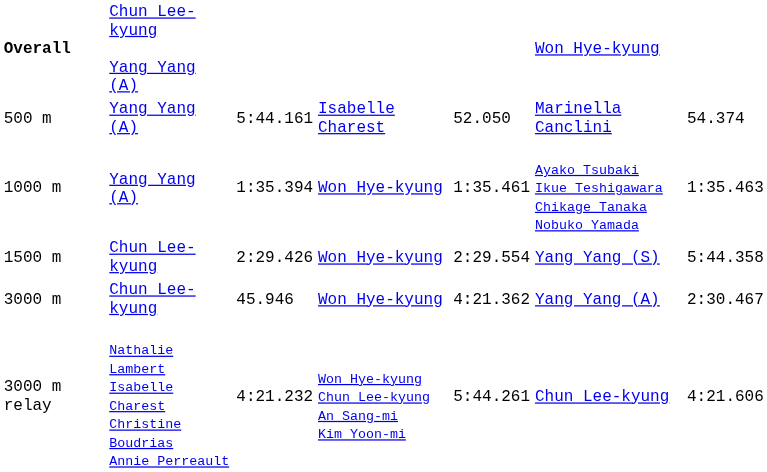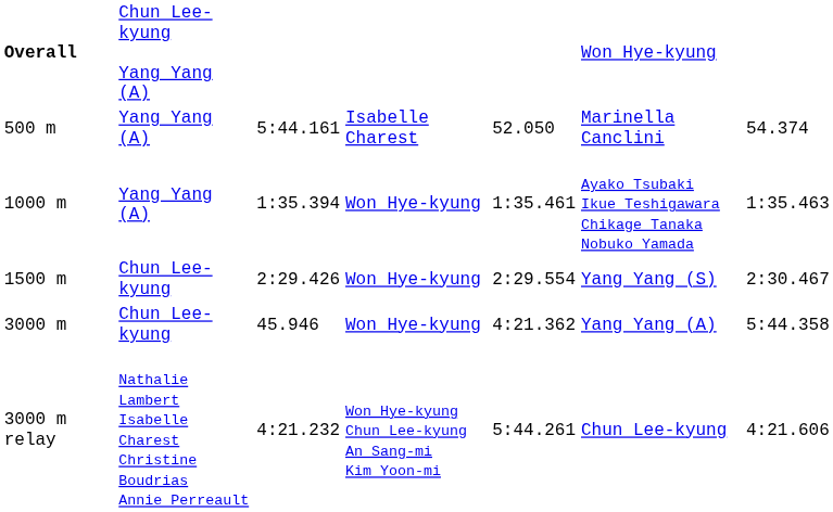 <table>
 <tr>
 <td><strong>Overall</strong></td>
 <td><a href='#'>Chun Lee-kyung</a> <br> <br><a href='#'>Yang Yang (A)</a> <br> </td>
 <td></td>
 <td></td>
 <td></td>
 <td><a href='#'>Won Hye-kyung</a> <br> </td>
 <td></td>
 </tr>
 <tr>
 <td>500 m</td>
 <td><a href='#'>Yang Yang (A)</a> <br> </td>
 <td>5:44.161</td>
 <td><a href='#'>Isabelle Charest</a> <br> </td>
 <td>52.050</td>
 <td><a href='#'>Marinella Canclini</a> <br> </td>
 <td>54.374</td>
 </tr>
 <tr>
 <td>1000 m</td>
 <td><a href='#'>Yang Yang (A)</a> <br> </td>
 <td>1:35.394</td>
 <td><a href='#'>Won Hye-kyung</a> <br> </td>
 <td>1:35.461</td>
 <td> <br><small><a href='#'>Ayako Tsubaki</a><br><a href='#'>Ikue Teshigawara</a><br><a href='#'>Chikage Tanaka</a><br><a href='#'>Nobuko Yamada</a></small></td>
 <td>1:35.463</td>
 </tr>
 <tr>
 <td>1500 m</td>
 <td><a href='#'>Chun Lee-kyung</a> <br> </td>
 <td>2:29.426</td>
 <td><a href='#'>Won Hye-kyung</a> <br> </td>
 <td>2:29.554</td>
 <td><a href='#'>Yang Yang (S)</a> <br> </td>
-<td>5:44.358</td>
+<td>2:30.467</td>
 </tr>
 <tr>
 <td>3000 m</td>
 <td><a href='#'>Chun Lee-kyung</a> <br> </td>
 <td>45.946</td>
 <td><a href='#'>Won Hye-kyung</a> <br> </td>
 <td>4:21.362</td>
 <td><a href='#'>Yang Yang (A)</a> <br> </td>
-<td>2:30.467</td>
+<td>5:44.358</td>
 </tr>
 <tr>
 <td>3000 m relay</td>
 <td> <br><small><a href='#'>Nathalie Lambert</a><br><a href='#'>Isabelle Charest</a><br><a href='#'>Christine Boudrias</a><br><a href='#'>Annie Perreault</a></small></td>
 <td>4:21.232</td>
 <td> <br><small><a href='#'>Won Hye-kyung</a><br><a href='#'>Chun Lee-kyung</a><br><a href='#'>An Sang-mi</a><br><a href='#'>Kim Yoon-mi</a></small></td>
 <td>5:44.261</td>
 <td><a href='#'>Chun Lee-kyung</a> <br> </td>
 <td>4:21.606</td>
 </tr>
 </table>
